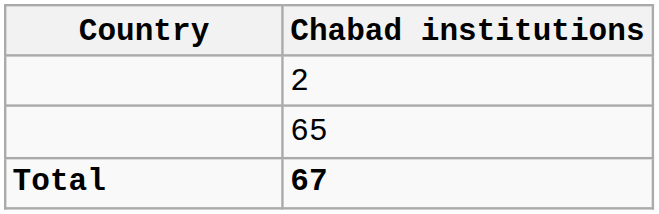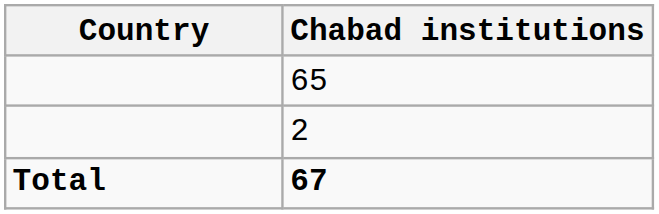 <table class="wikitable sortable">
 <tr>
 <th style="width:110px;">Country</th>
 <th data-sort-type="number">Chabad institutions</th>
 </tr>
 <tr>
 <td style="text-align:left;"></td>
-<td>2</td>
+<td>65</td>
 </tr>
 <tr>
 <td style="text-align:left;"></td>
-<td>65</td>
+<td>2</td>
 </tr>
 <tr class="sortbottom">
 <td><strong>Total</strong></td>
 <td><strong>67</strong></td>
 </tr>
 </table>
